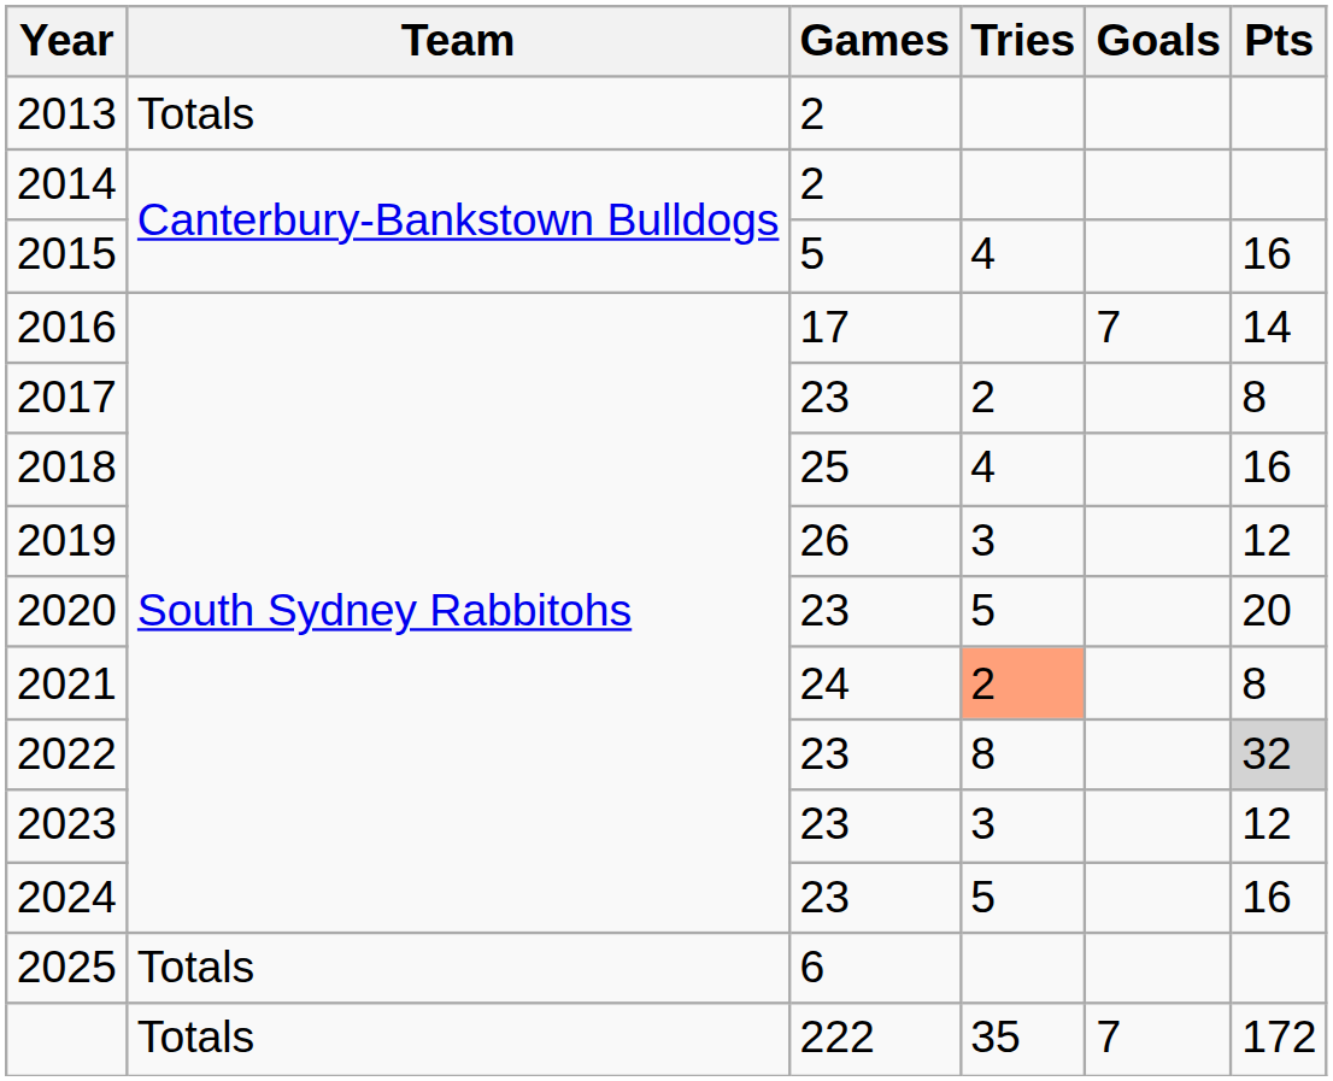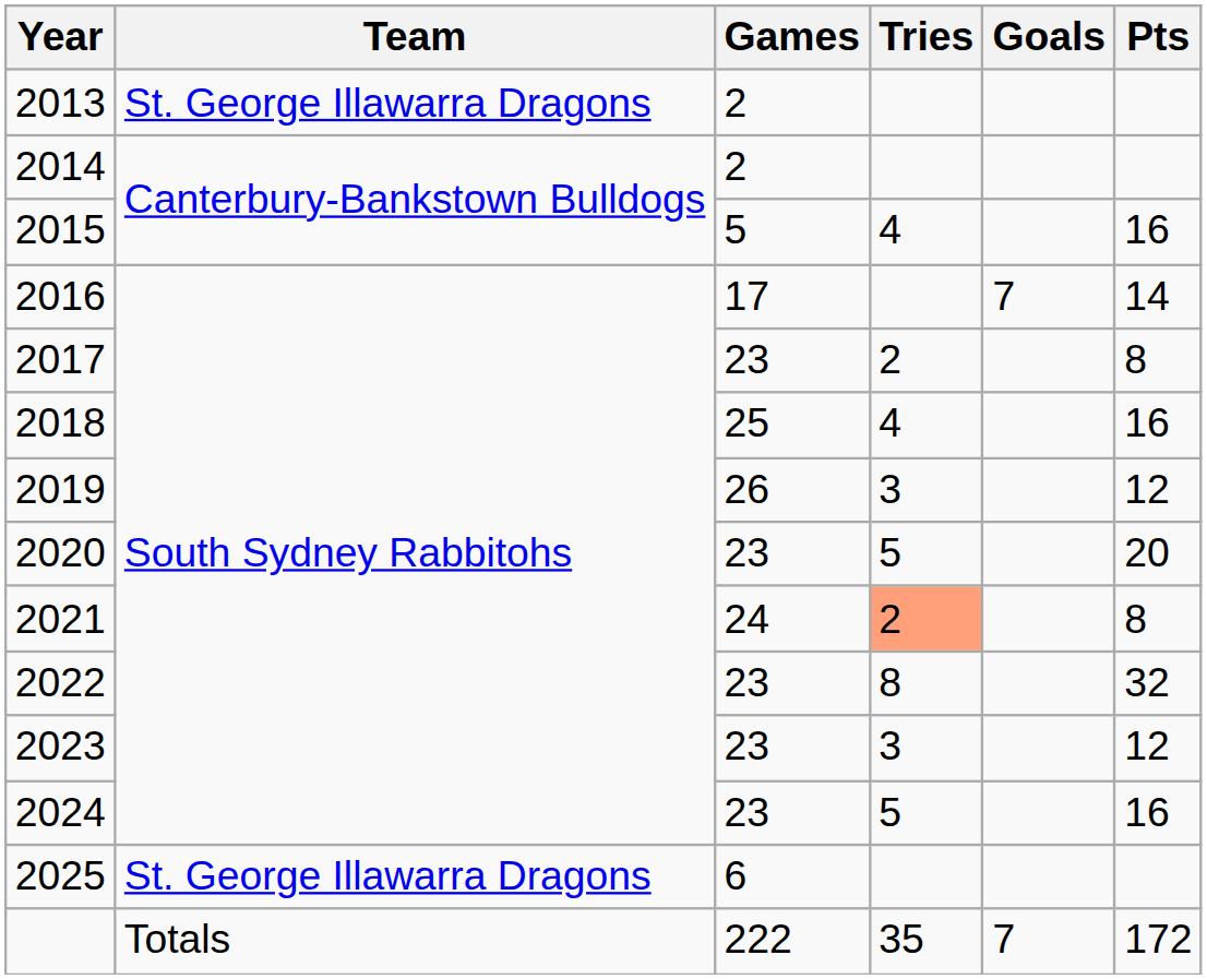 <table class="wikitable">
 <tr>
 <th>Year</th>
 <th>Team</th>
 <th>Games</th>
 <th>Tries</th>
 <th>Goals</th>
 <th>Pts</th>
 </tr>
 <tr>
 <td>2013</td>
-<td>Totals</td>
+<td> <a href='#'>St. George Illawarra Dragons</a></td>
 <td>2</td>
 <td></td>
 <td></td>
 <td></td>
 </tr>
 <tr>
 <td>2014</td>
 <td rowspan="2">  <a href='#'>Canterbury-Bankstown Bulldogs</a></td>
 <td>2</td>
 <td></td>
 <td></td>
 <td></td>
 </tr>
 <tr>
 <td>2015</td>
 <td>5</td>
 <td>4</td>
 <td></td>
 <td>16</td>
 </tr>
 <tr>
 <td>2016</td>
 <td rowspan="9">  <a href='#'>South Sydney Rabbitohs</a></td>
 <td>17</td>
 <td></td>
 <td>7</td>
 <td>14</td>
 </tr>
 <tr>
 <td>2017</td>
 <td>23</td>
 <td>2</td>
 <td></td>
 <td>8</td>
 </tr>
 <tr>
 <td>2018</td>
 <td>25</td>
 <td>4</td>
 <td></td>
 <td>16</td>
 </tr>
 <tr>
 <td>2019</td>
 <td>26</td>
 <td>3</td>
 <td></td>
 <td>12</td>
 </tr>
 <tr>
 <td>2020</td>
 <td>23</td>
 <td>5</td>
 <td></td>
 <td>20</td>
 </tr>
 <tr>
 <td>2021</td>
 <td>24</td>
 <td style="background: lightsalmon;">2</td>
 <td></td>
 <td>8</td>
 </tr>
 <tr>
 <td>2022</td>
 <td>23</td>
 <td>8</td>
 <td></td>
-<td style="background: lightgrey;">32</td>
+<td>32</td>
 </tr>
 <tr>
 <td>2023</td>
 <td>23</td>
 <td>3</td>
 <td></td>
 <td>12</td>
 </tr>
 <tr>
 <td>2024</td>
 <td>23</td>
 <td>5</td>
 <td></td>
 <td>16</td>
 </tr>
 <tr>
 <td>2025</td>
-<td>Totals</td>
+<td> <a href='#'>St. George Illawarra Dragons</a></td>
 <td>6</td>
 <td></td>
 <td></td>
 <td></td>
 </tr>
 <tr>
 <td></td>
 <td>Totals</td>
 <td>222</td>
 <td>35</td>
 <td>7</td>
 <td>172</td>
 </tr>
 </table>
